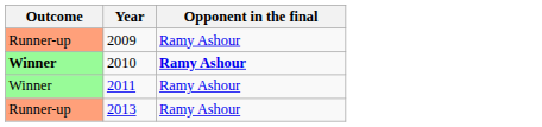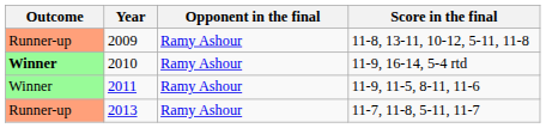 <table class="sortable wikitable">
 <tr>
 <th width="100">Outcome</th>
 <th width="50">Year</th>
 <th width="200">Opponent in the final</th>
+<th width="200">Score in the final</th>
 </tr>
 <tr>
 <td bgcolor="ffa07a">Runner-up</td>
 <td>2009</td>
 <td>   <a href='#'>Ramy Ashour</a></td>
+<td>11-8, 13-11, 10-12, 5-11, 11-8</td>
 </tr>
 <tr>
 <td bgcolor="98FB98"><strong>Winner</strong></td>
 <td>2010</td>
-<td><strong>   <a href='#'>Ramy Ashour</a></strong></td>
+<td>   <a href='#'>Ramy Ashour</a></td>
+<td>11-9, 16-14, 5-4 rtd</td>
 </tr>
 <tr>
 <td bgcolor="98FB98">Winner</td>
 <td><a href='#'>2011</a></td>
 <td>   <a href='#'>Ramy Ashour</a></td>
+<td>11-9, 11-5, 8-11, 11-6</td>
 </tr>
 <tr>
 <td bgcolor="ffa07a">Runner-up</td>
 <td><a href='#'>2013</a></td>
 <td>   <a href='#'>Ramy Ashour</a></td>
+<td>11-7, 11-8, 5-11, 11-7</td>
 </tr>
 </table>
